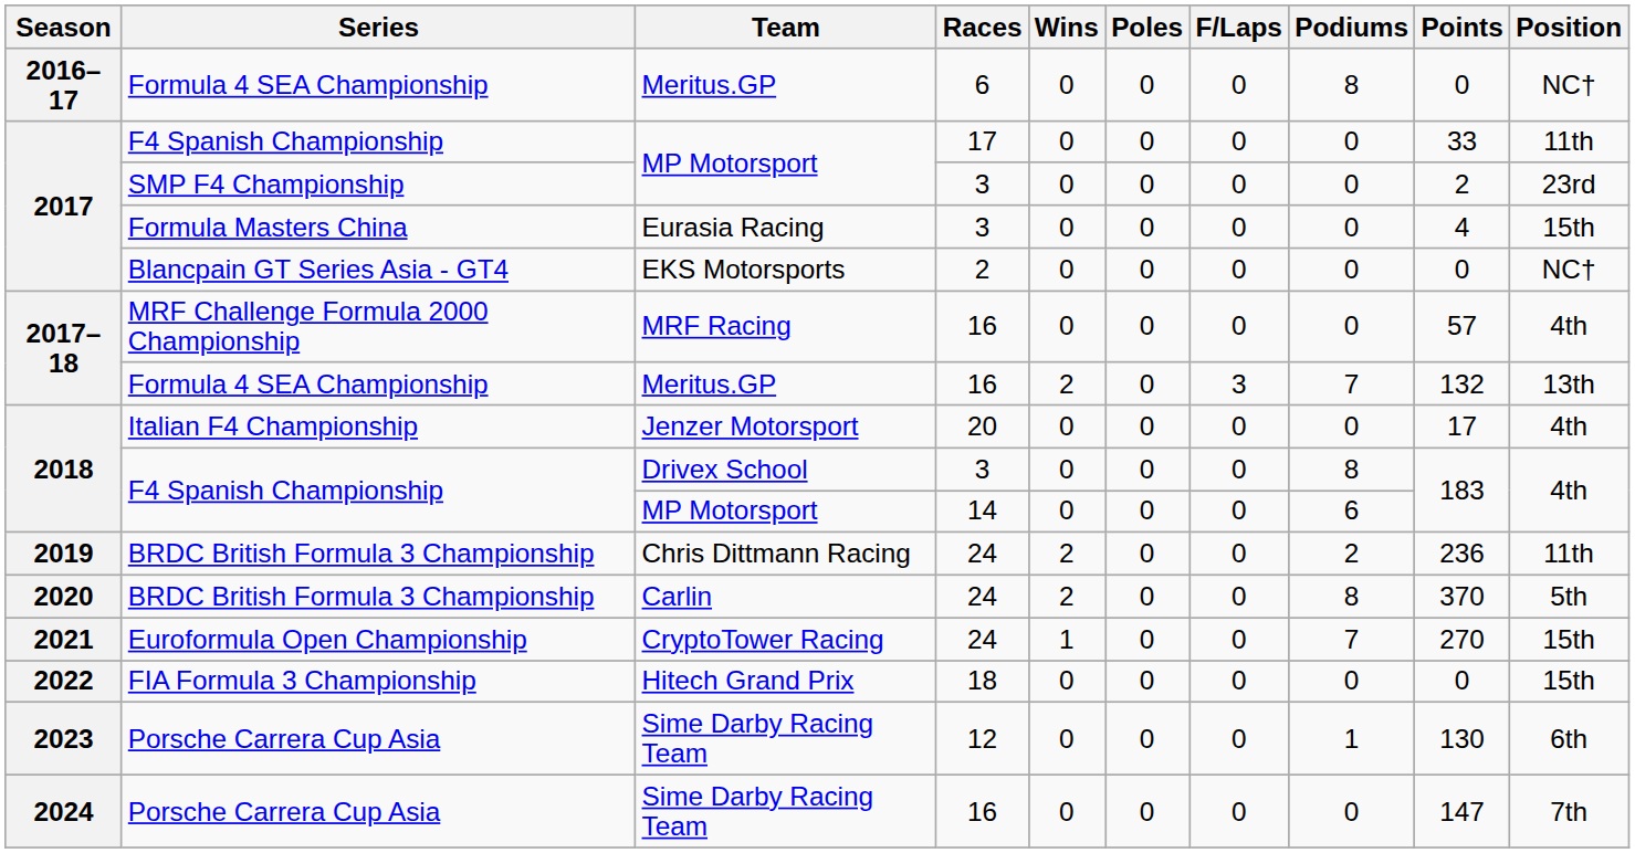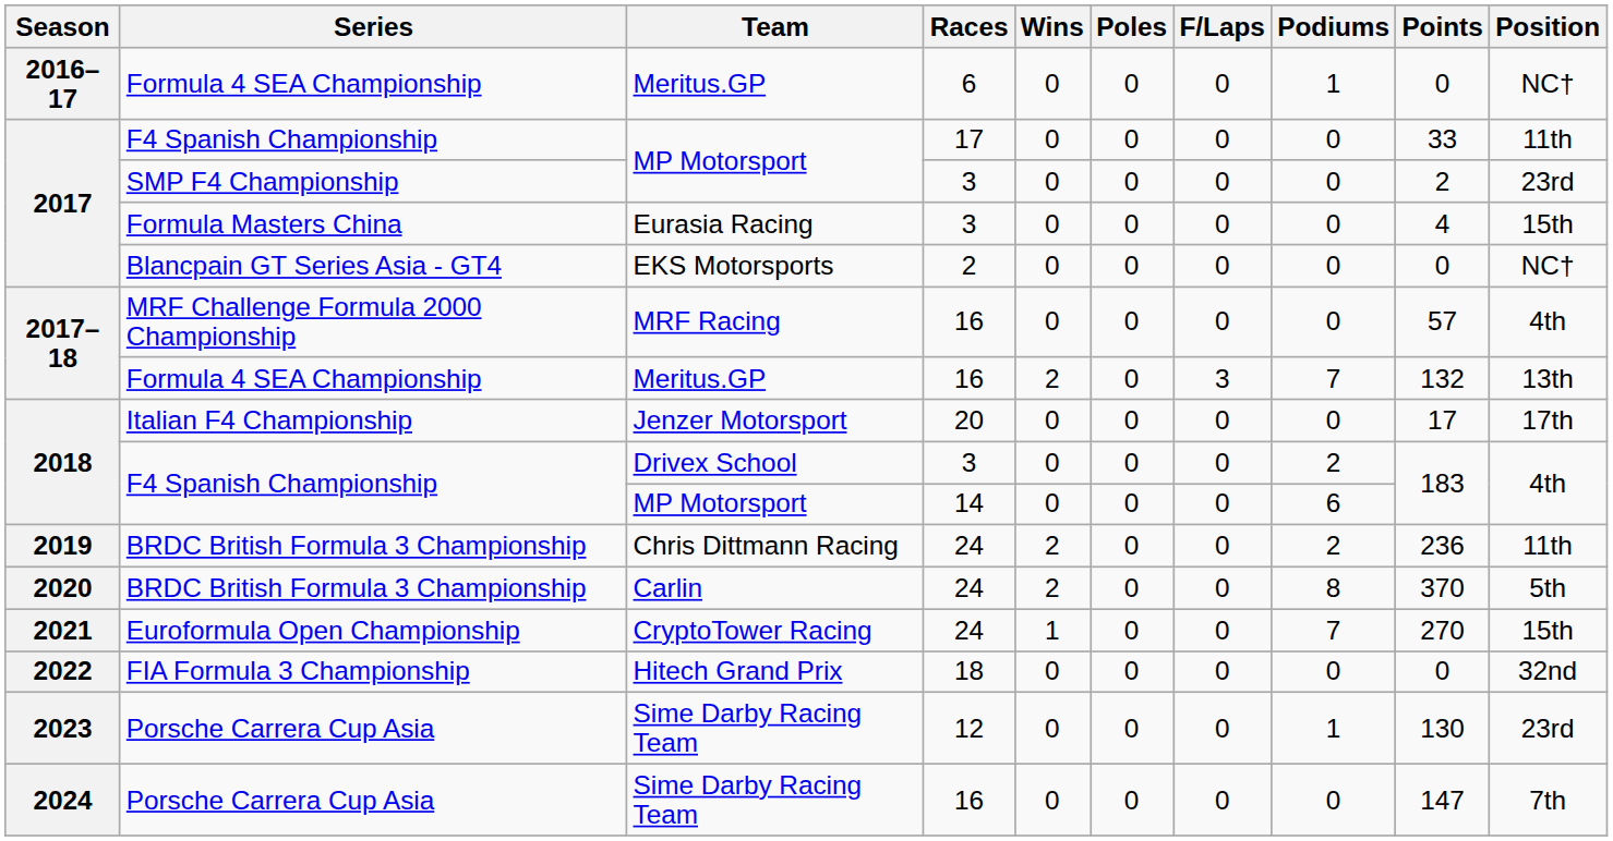 <table class="wikitable" style="font-size: 90%; text-align:center">
 <tr>
 <th>Season</th>
 <th>Series</th>
 <th>Team</th>
 <th>Races</th>
 <th>Wins</th>
 <th>Poles</th>
 <th>F/Laps</th>
 <th>Podiums</th>
 <th>Points</th>
 <th>Position</th>
 </tr>
 <tr>
 <th>2016–17</th>
 <td align=left><a href='#'>Formula 4 SEA Championship</a></td>
 <td align=left><a href='#'>Meritus.GP</a></td>
 <td>6</td>
 <td>0</td>
 <td>0</td>
 <td>0</td>
-<td>8</td>
+<td>1</td>
 <td>0</td>
 <td>NC†</td>
 </tr>
 <tr>
 <th rowspan="4">2017</th>
 <td align=left><a href='#'>F4 Spanish Championship</a></td>
 <td rowspan=2 align=left><a href='#'>MP Motorsport</a></td>
 <td>17</td>
 <td>0</td>
 <td>0</td>
 <td>0</td>
 <td>0</td>
 <td>33</td>
 <td>11th</td>
 </tr>
 <tr>
 <td align=left><a href='#'>SMP F4 Championship</a></td>
 <td>3</td>
 <td>0</td>
 <td>0</td>
 <td>0</td>
 <td>0</td>
 <td>2</td>
 <td>23rd</td>
 </tr>
 <tr>
 <td align=left><a href='#'>Formula Masters China</a></td>
 <td align=left>Eurasia Racing</td>
 <td>3</td>
 <td>0</td>
 <td>0</td>
 <td>0</td>
 <td>0</td>
 <td>4</td>
 <td>15th</td>
 </tr>
 <tr>
 <td align=left><a href='#'>Blancpain GT Series Asia - GT4</a></td>
 <td align=left>EKS Motorsports</td>
 <td>2</td>
 <td>0</td>
 <td>0</td>
 <td>0</td>
 <td>0</td>
 <td>0</td>
 <td>NC†</td>
 </tr>
 <tr>
 <th rowspan=2>2017–18</th>
 <td align=left><a href='#'>MRF Challenge Formula 2000 Championship</a></td>
 <td align=left><a href='#'>MRF Racing</a></td>
 <td>16</td>
 <td>0</td>
 <td>0</td>
 <td>0</td>
 <td>0</td>
 <td>57</td>
 <td>4th</td>
 </tr>
 <tr>
 <td align=left><a href='#'>Formula 4 SEA Championship</a></td>
 <td align=left><a href='#'>Meritus.GP</a></td>
 <td>16</td>
 <td>2</td>
 <td>0</td>
 <td>3</td>
 <td>7</td>
 <td>132</td>
 <td>13th</td>
 </tr>
 <tr>
 <th rowspan=3>2018</th>
 <td align=left><a href='#'>Italian F4 Championship</a></td>
 <td align=left><a href='#'>Jenzer Motorsport</a></td>
 <td>20</td>
 <td>0</td>
 <td>0</td>
 <td>0</td>
 <td>0</td>
 <td>17</td>
-<td>4th</td>
+<td>17th</td>
 </tr>
 <tr>
 <td rowspan=2 align=left><a href='#'>F4 Spanish Championship</a></td>
 <td align=left><a href='#'>Drivex School</a></td>
 <td>3</td>
 <td>0</td>
 <td>0</td>
 <td>0</td>
-<td>8</td>
+<td>2</td>
 <td rowspan=2>183</td>
 <td rowspan=2>4th</td>
 </tr>
 <tr>
 <td align=left><a href='#'>MP Motorsport</a></td>
 <td>14</td>
 <td>0</td>
 <td>0</td>
 <td>0</td>
 <td>6</td>
 </tr>
 <tr>
 <th>2019</th>
 <td align=left><a href='#'>BRDC British Formula 3 Championship</a></td>
 <td align=left>Chris Dittmann Racing</td>
 <td>24</td>
 <td>2</td>
 <td>0</td>
 <td>0</td>
 <td>2</td>
 <td>236</td>
 <td>11th</td>
 </tr>
 <tr>
 <th>2020</th>
 <td align=left><a href='#'>BRDC British Formula 3 Championship</a></td>
 <td align=left><a href='#'>Carlin</a></td>
 <td>24</td>
 <td>2</td>
 <td>0</td>
 <td>0</td>
 <td>8</td>
 <td>370</td>
 <td>5th</td>
 </tr>
 <tr>
 <th>2021</th>
 <td align=left><a href='#'>Euroformula Open Championship</a></td>
 <td align=left><a href='#'>CryptoTower Racing</a></td>
 <td>24</td>
 <td>1</td>
 <td>0</td>
 <td>0</td>
 <td>7</td>
 <td>270</td>
 <td>15th</td>
 </tr>
 <tr>
 <th>2022</th>
 <td align=left><a href='#'>FIA Formula 3 Championship</a></td>
 <td align=left><a href='#'>Hitech Grand Prix</a></td>
 <td>18</td>
 <td>0</td>
 <td>0</td>
 <td>0</td>
 <td>0</td>
 <td>0</td>
-<td>15th</td>
+<td>32nd</td>
 </tr>
 <tr>
 <th>2023</th>
 <td align=left><a href='#'>Porsche Carrera Cup Asia</a></td>
 <td align=left><a href='#'>Sime Darby Racing Team</a></td>
 <td>12</td>
 <td>0</td>
 <td>0</td>
 <td>0</td>
 <td>1</td>
 <td>130</td>
-<td>6th</td>
+<td>23rd</td>
 </tr>
 <tr>
 <th>2024</th>
 <td align=left><a href='#'>Porsche Carrera Cup Asia</a></td>
 <td align=left><a href='#'>Sime Darby Racing Team</a></td>
 <td>16</td>
 <td>0</td>
 <td>0</td>
 <td>0</td>
 <td>0</td>
 <td>147</td>
 <td>7th</td>
 </tr>
 </table>
